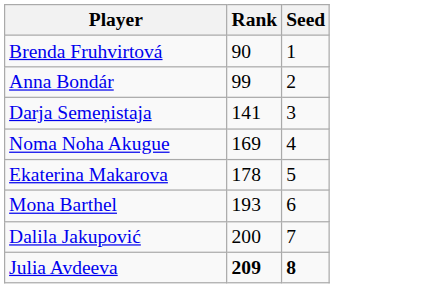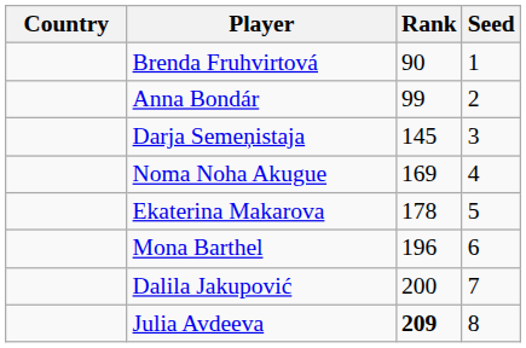 <table class="wikitable">
 <tr>
+<th width="75">Country</th>
 <th width="175">Player</th>
 <th>Rank</th>
 <th>Seed</th>
 </tr>
 <tr>
+<td></td>
 <td><a href='#'>Brenda Fruhvirtová</a></td>
 <td>90</td>
 <td>1</td>
 </tr>
 <tr>
+<td></td>
 <td><a href='#'>Anna Bondár</a></td>
 <td>99</td>
 <td>2</td>
 </tr>
 <tr>
+<td></td>
 <td><a href='#'>Darja Semeņistaja</a></td>
-<td>141</td>
+<td>145</td>
 <td>3</td>
 </tr>
 <tr>
+<td></td>
 <td><a href='#'>Noma Noha Akugue</a></td>
 <td>169</td>
 <td>4</td>
 </tr>
 <tr>
+<td></td>
 <td><a href='#'>Ekaterina Makarova</a></td>
 <td>178</td>
 <td>5</td>
 </tr>
 <tr>
+<td></td>
 <td><a href='#'>Mona Barthel</a></td>
-<td>193</td>
+<td>196</td>
 <td>6</td>
 </tr>
 <tr>
+<td></td>
 <td><a href='#'>Dalila Jakupović</a></td>
 <td>200</td>
 <td>7</td>
 </tr>
 <tr>
+<td></td>
 <td><a href='#'>Julia Avdeeva</a></td>
 <td><strong>209</strong></td>
-<td><strong>8</strong></td>
+<td>8</td>
 </tr>
 </table>
